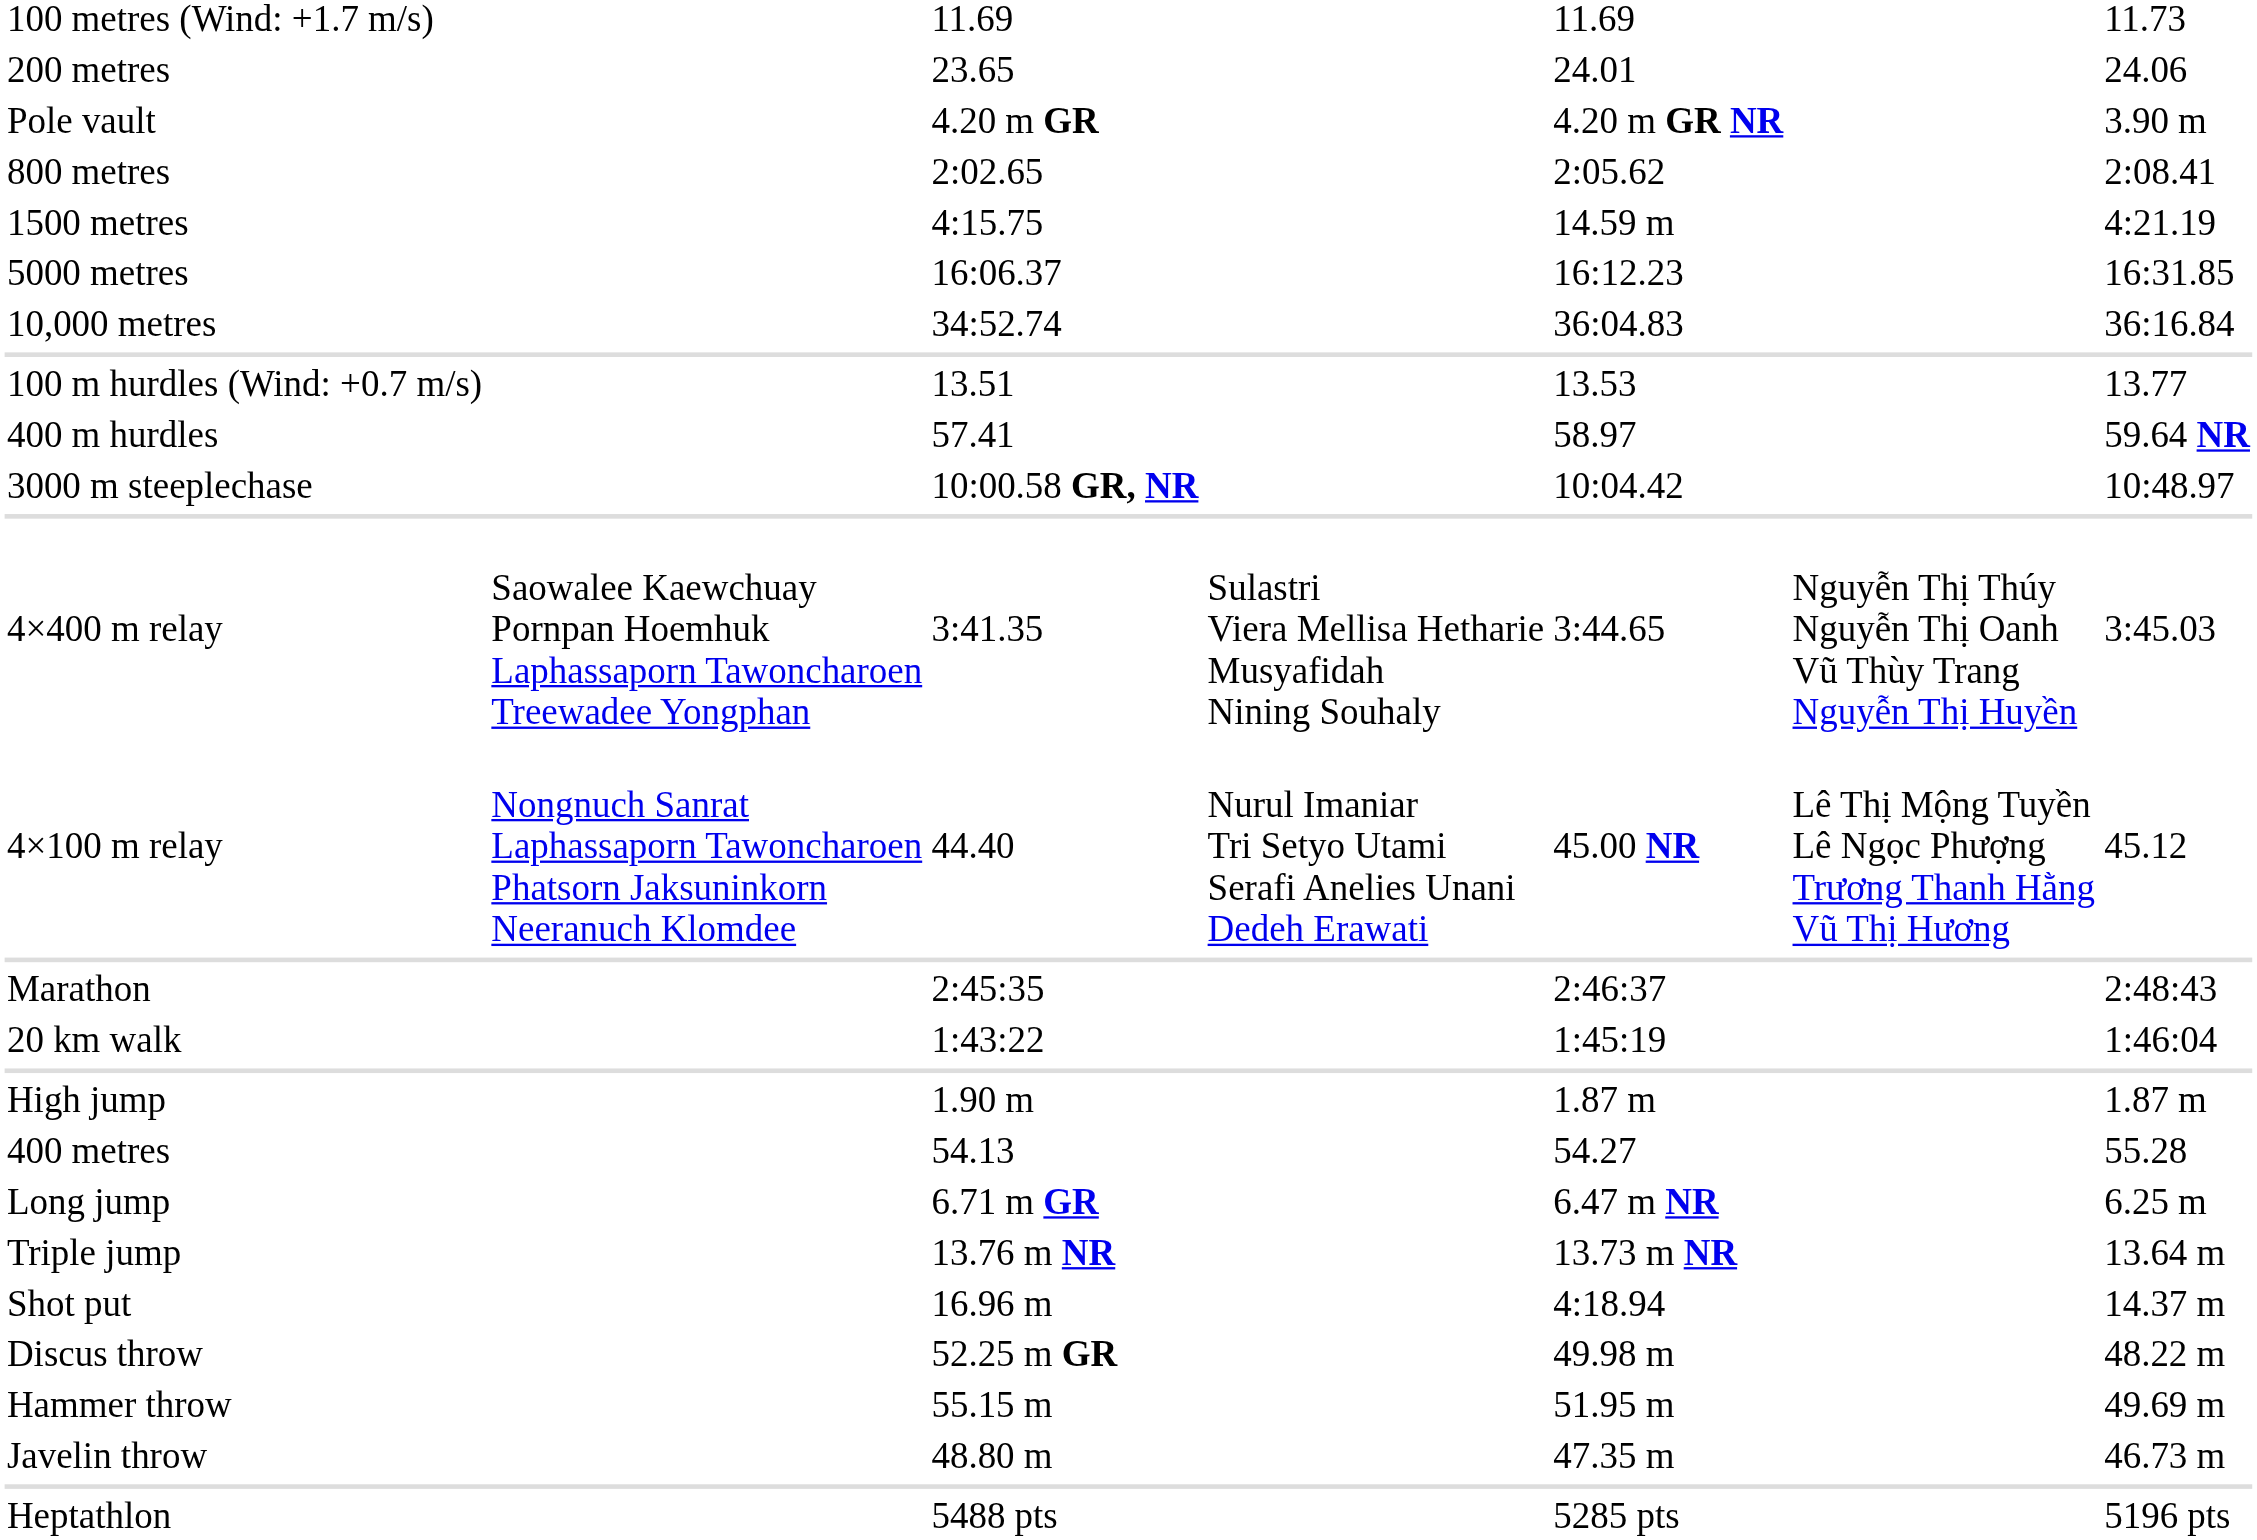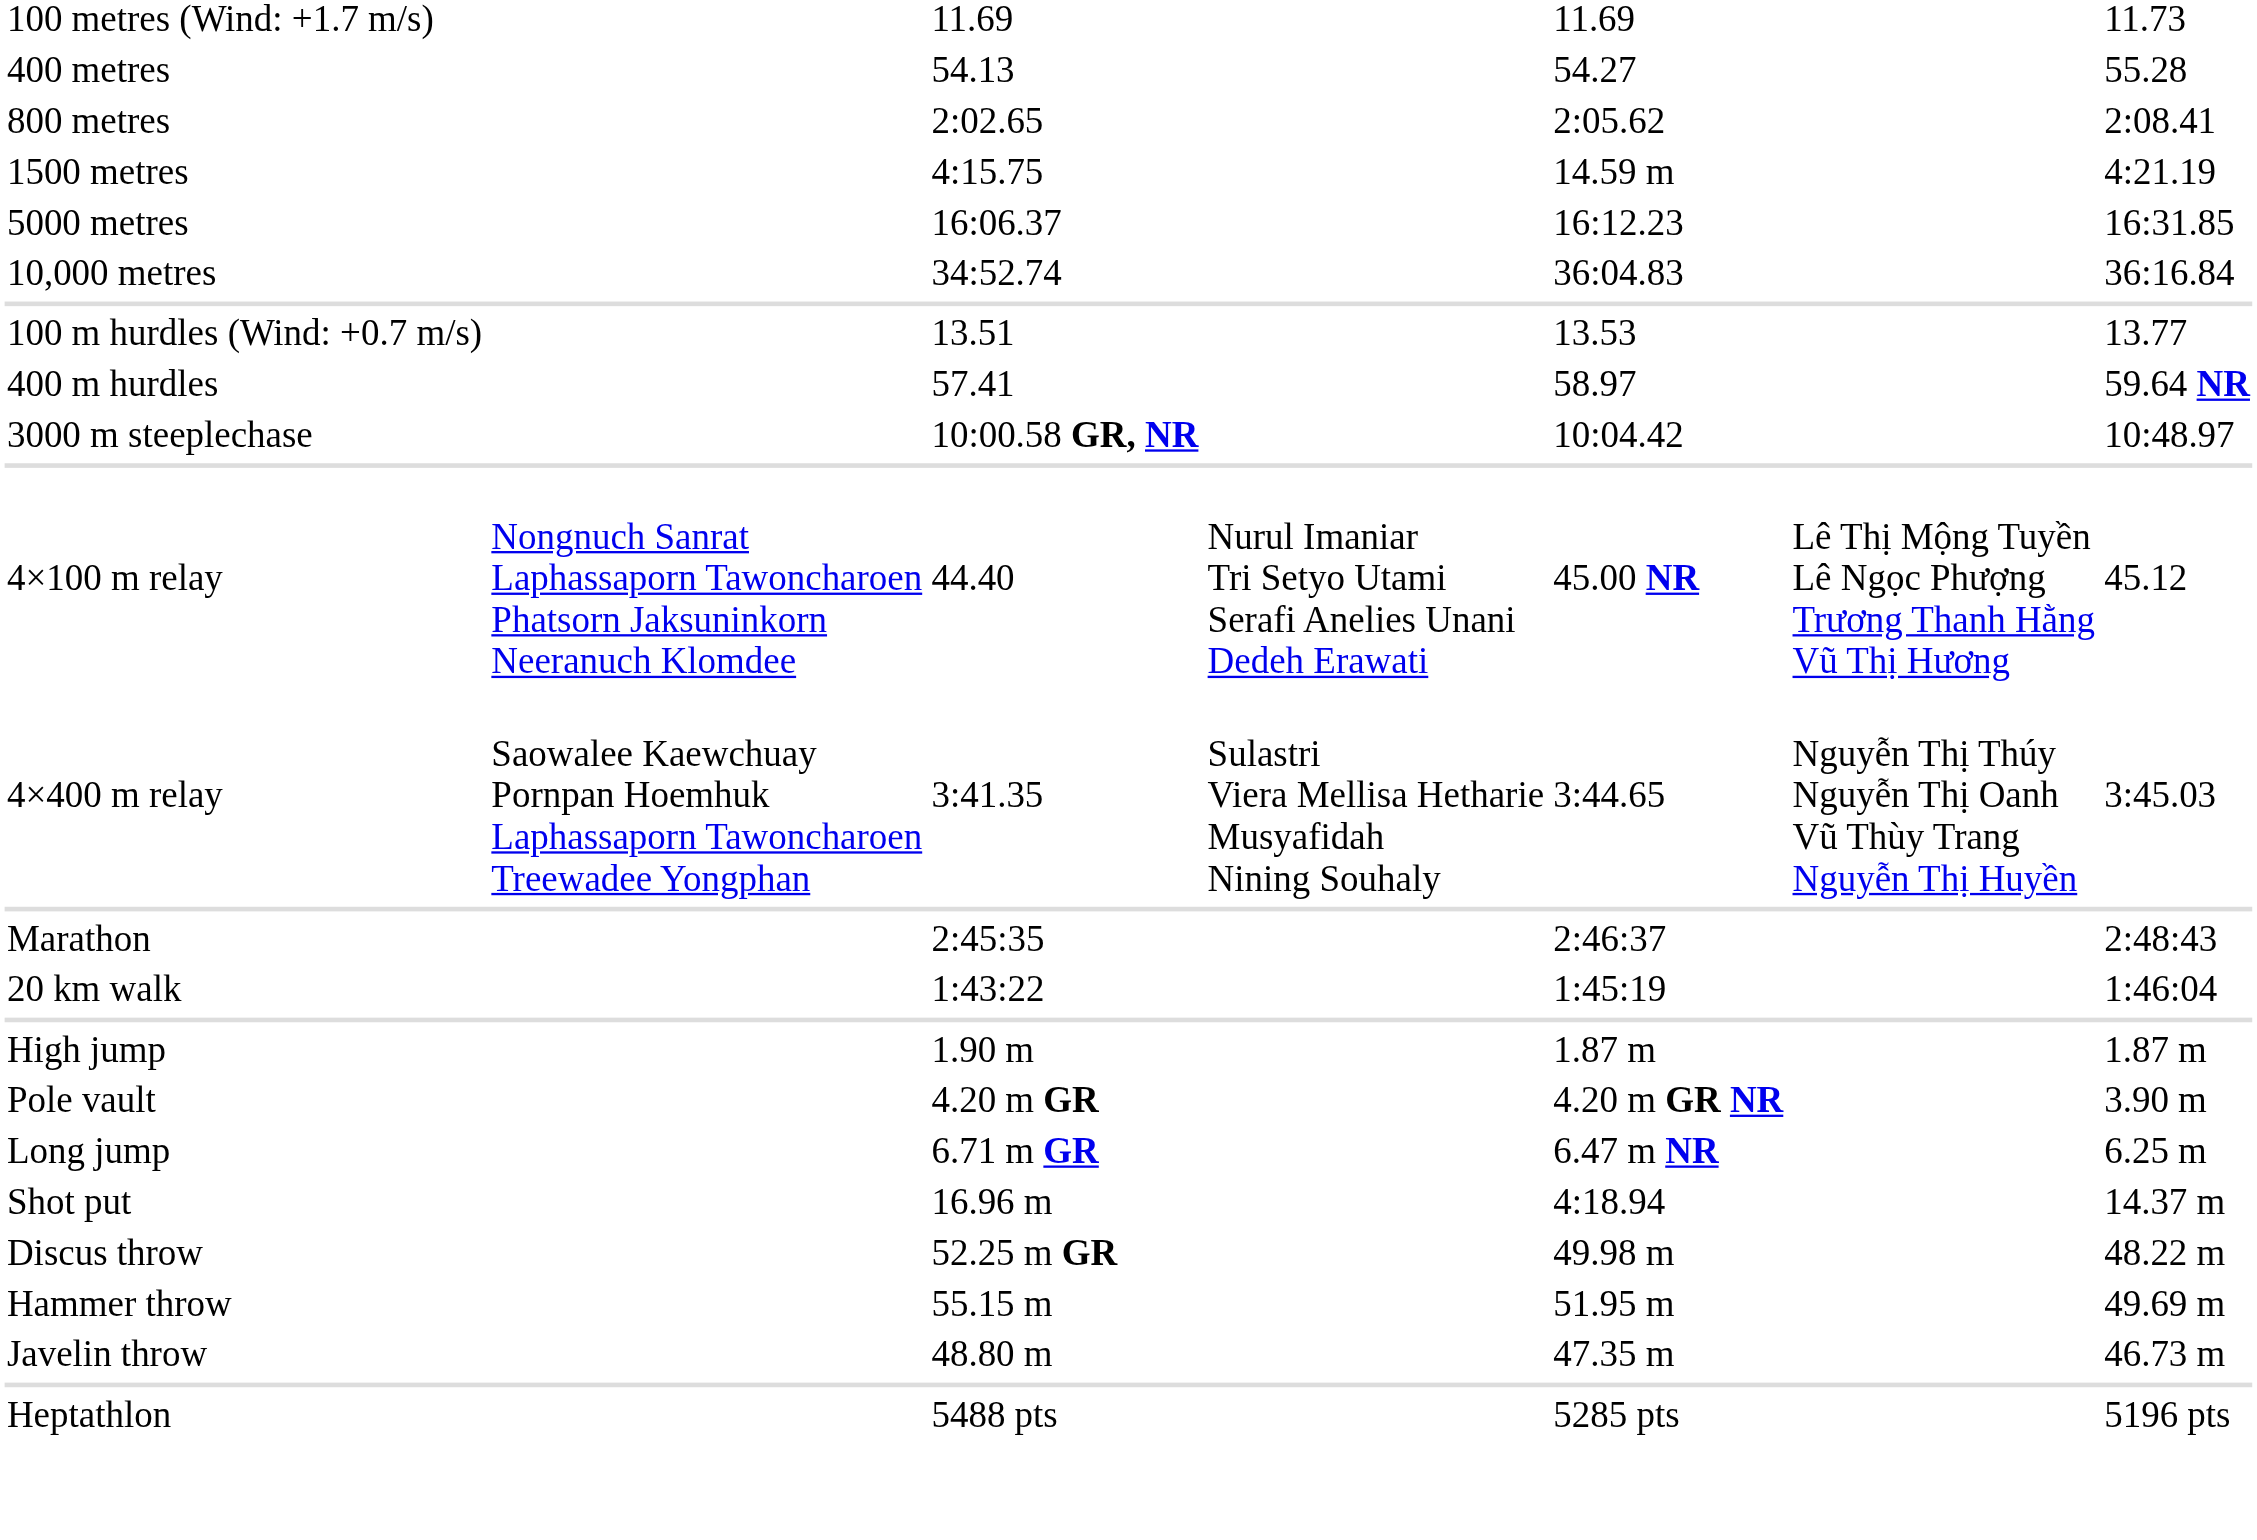 <table>
 <tr>
 <td>100 metres (Wind: +1.7 m/s)</td>
 <td></td>
 <td>11.69</td>
 <td></td>
 <td>11.69</td>
 <td></td>
 <td>11.73</td>
 </tr>
 <tr>
-<td>200 metres</td>
+<td>400 metres</td>
 <td></td>
-<td>23.65</td>
+<td>54.13</td>
 <td></td>
-<td>24.01</td>
+<td>54.27</td>
 <td></td>
-<td>24.06</td>
-</tr>
-<tr>
-<td>Pole vault</td>
-<td></td>
-<td>4.20 m <strong>GR</strong></td>
-<td></td>
-<td>4.20 m <strong>GR <a href='#'>NR</a></strong></td>
-<td></td>
-<td>3.90 m</td>
+<td>55.28</td>
 </tr>
 <tr>
 <td>800 metres</td>
 <td></td>
 <td>2:02.65</td>
 <td></td>
 <td>2:05.62</td>
 <td></td>
 <td>2:08.41</td>
 </tr>
 <tr>
 <td>1500 metres</td>
 <td></td>
 <td>4:15.75</td>
 <td></td>
 <td>14.59 m</td>
 <td></td>
 <td>4:21.19</td>
 </tr>
 <tr>
 <td>5000 metres</td>
 <td></td>
 <td>16:06.37</td>
 <td></td>
 <td>16:12.23</td>
 <td></td>
 <td>16:31.85</td>
 </tr>
 <tr>
 <td>10,000 metres</td>
 <td></td>
 <td>34:52.74</td>
 <td></td>
 <td>36:04.83</td>
 <td></td>
 <td>36:16.84</td>
 </tr>
 <tr bgcolor=#DDDDDD>
 <td colspan=7></td>
 </tr>
 <tr>
 <td>100 m hurdles (Wind: +0.7 m/s)</td>
 <td></td>
 <td>13.51</td>
 <td></td>
 <td>13.53</td>
 <td></td>
 <td>13.77</td>
 </tr>
 <tr>
 <td>400 m hurdles</td>
 <td></td>
 <td>57.41</td>
 <td></td>
 <td>58.97</td>
 <td></td>
 <td>59.64 <strong><a href='#'>NR</a></strong></td>
 </tr>
 <tr>
 <td>3000 m steeplechase</td>
 <td></td>
 <td>10:00.58 <strong>GR, <a href='#'>NR</a></strong></td>
 <td></td>
 <td>10:04.42</td>
 <td></td>
 <td>10:48.97</td>
 </tr>
 <tr bgcolor=#DDDDDD>
 <td colspan=7></td>
 </tr>
 <tr>
+<td>4×100 m relay</td>
+<td><br><a href='#'>Nongnuch Sanrat</a><br><a href='#'>Laphassaporn Tawoncharoen</a><br><a href='#'>Phatsorn Jaksuninkorn</a><br><a href='#'>Neeranuch Klomdee</a></td>
+<td>44.40</td>
+<td><br>Nurul Imaniar<br>Tri Setyo Utami<br>Serafi Anelies Unani<br><a href='#'>Dedeh Erawati</a></td>
+<td>45.00 <strong><a href='#'>NR</a></strong></td>
+<td><br>Lê Thị Mộng Tuyền<br>Lê Ngọc Phượng<br><a href='#'>Trương Thanh Hằng</a><br><a href='#'>Vũ Thị Hương</a></td>
+<td>45.12</td>
+</tr>
+<tr>
 <td>4×400 m relay</td>
 <td><br>Saowalee Kaewchuay<br>Pornpan Hoemhuk<br><a href='#'>Laphassaporn Tawoncharoen</a><br><a href='#'>Treewadee Yongphan</a></td>
 <td>3:41.35</td>
 <td><br>Sulastri<br>Viera Mellisa Hetharie<br>Musyafidah<br>Nining Souhaly</td>
 <td>3:44.65</td>
 <td><br>Nguyễn Thị Thúy<br>Nguyễn Thị Oanh<br>Vũ Thùy Trang<br><a href='#'>Nguyễn Thị Huyền</a></td>
 <td>3:45.03</td>
-</tr>
-<tr>
-<td>4×100 m relay</td>
-<td><br><a href='#'>Nongnuch Sanrat</a><br><a href='#'>Laphassaporn Tawoncharoen</a><br><a href='#'>Phatsorn Jaksuninkorn</a><br><a href='#'>Neeranuch Klomdee</a></td>
-<td>44.40</td>
-<td><br>Nurul Imaniar<br>Tri Setyo Utami<br>Serafi Anelies Unani<br><a href='#'>Dedeh Erawati</a></td>
-<td>45.00 <strong><a href='#'>NR</a></strong></td>
-<td><br>Lê Thị Mộng Tuyền<br>Lê Ngọc Phượng<br><a href='#'>Trương Thanh Hằng</a><br><a href='#'>Vũ Thị Hương</a></td>
-<td>45.12</td>
 </tr>
 <tr bgcolor=#DDDDDD>
 <td colspan=7></td>
 </tr>
 <tr>
 <td>Marathon</td>
 <td></td>
 <td>2:45:35</td>
 <td></td>
 <td>2:46:37</td>
 <td></td>
 <td>2:48:43</td>
 </tr>
 <tr>
 <td>20 km walk</td>
 <td></td>
 <td>1:43:22</td>
 <td></td>
 <td>1:45:19</td>
 <td></td>
 <td>1:46:04</td>
 </tr>
 <tr bgcolor=#DDDDDD>
 <td colspan=7></td>
 </tr>
 <tr>
 <td>High jump</td>
 <td></td>
 <td>1.90 m</td>
 <td></td>
 <td>1.87 m</td>
 <td></td>
 <td>1.87 m</td>
 </tr>
 <tr>
-<td>400 metres</td>
+<td>Pole vault</td>
 <td></td>
-<td>54.13</td>
+<td>4.20 m <strong>GR</strong></td>
 <td></td>
-<td>54.27</td>
+<td>4.20 m <strong>GR <a href='#'>NR</a></strong></td>
 <td></td>
-<td>55.28</td>
+<td>3.90 m</td>
 </tr>
 <tr>
 <td>Long jump</td>
 <td></td>
 <td>6.71 m <strong><a href='#'>GR</a></strong></td>
 <td></td>
 <td>6.47 m <strong><a href='#'>NR</a></strong></td>
 <td></td>
 <td>6.25 m</td>
-</tr>
-<tr>
-<td>Triple jump</td>
-<td></td>
-<td>13.76 m <strong><a href='#'>NR</a></strong></td>
-<td></td>
-<td>13.73 m <strong><a href='#'>NR</a></strong></td>
-<td></td>
-<td>13.64 m</td>
 </tr>
 <tr>
 <td>Shot put</td>
 <td></td>
 <td>16.96 m</td>
 <td></td>
 <td>4:18.94</td>
 <td></td>
 <td>14.37 m</td>
 </tr>
 <tr>
 <td>Discus throw</td>
 <td></td>
 <td>52.25 m <strong>GR</strong></td>
 <td></td>
 <td>49.98 m</td>
 <td></td>
 <td>48.22 m</td>
 </tr>
 <tr>
 <td>Hammer throw</td>
 <td></td>
 <td>55.15 m</td>
 <td></td>
 <td>51.95 m</td>
 <td></td>
 <td>49.69 m</td>
 </tr>
 <tr>
 <td>Javelin throw</td>
 <td></td>
 <td>48.80 m</td>
 <td></td>
 <td>47.35 m</td>
 <td></td>
 <td>46.73 m</td>
 </tr>
 <tr bgcolor=#DDDDDD>
 <td colspan=7></td>
 </tr>
 <tr>
 <td>Heptathlon</td>
 <td></td>
 <td>5488 pts</td>
 <td></td>
 <td>5285 pts</td>
 <td></td>
 <td>5196 pts</td>
 </tr>
 </table>
